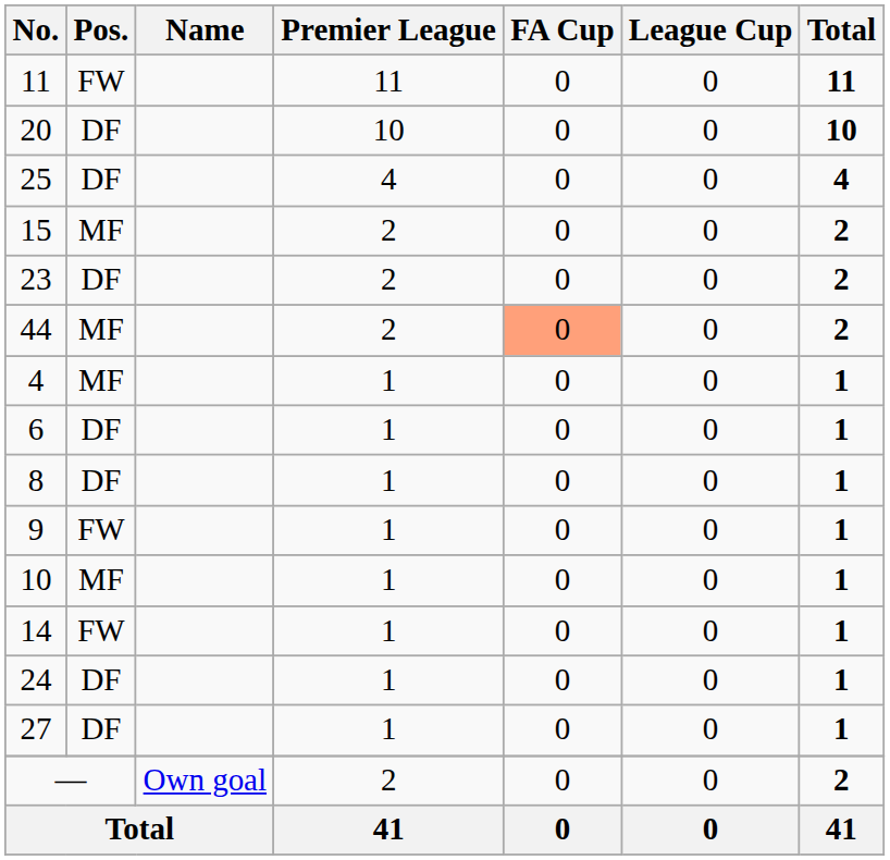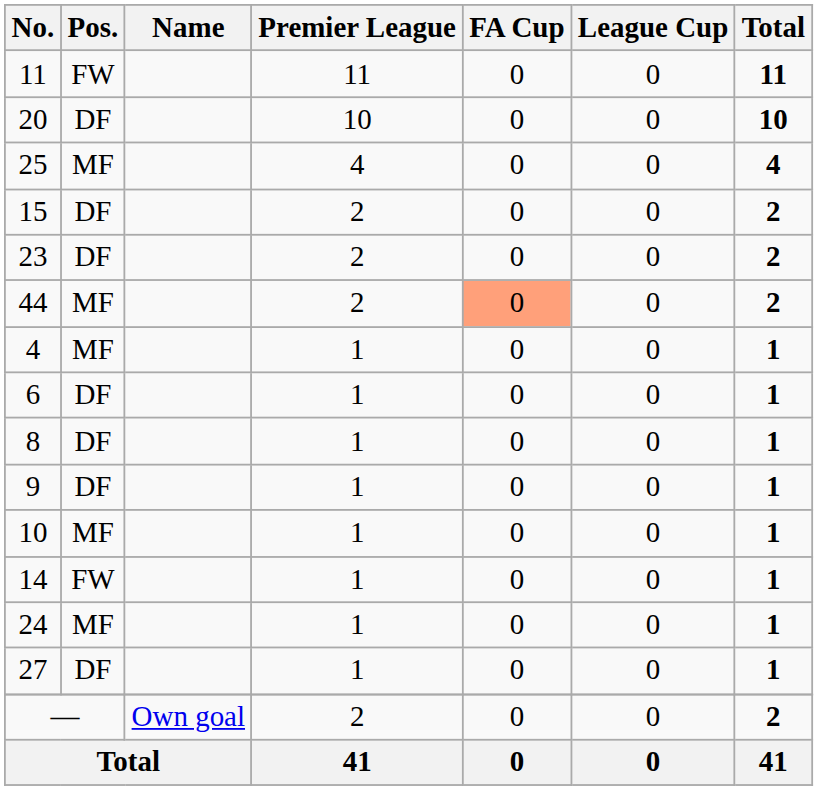 <table class="wikitable sortable" style="text-align: center;">
 <tr>
 <th>No.</th>
 <th>Pos.</th>
 <th>Name</th>
 <th>Premier League</th>
 <th>FA Cup</th>
 <th>League Cup</th>
 <th>Total</th>
 </tr>
 <tr>
 <td>11</td>
 <td>FW</td>
 <td></td>
 <td>11</td>
 <td>0</td>
 <td>0</td>
 <td><strong>11</strong></td>
 </tr>
 <tr>
 <td>20</td>
 <td>DF</td>
 <td></td>
 <td>10</td>
 <td>0</td>
 <td>0</td>
 <td><strong>10</strong></td>
 </tr>
 <tr>
 <td>25</td>
-<td>DF</td>
+<td>MF</td>
 <td></td>
 <td>4</td>
 <td>0</td>
 <td>0</td>
 <td><strong>4</strong></td>
 </tr>
 <tr>
 <td>15</td>
-<td>MF</td>
+<td>DF</td>
 <td></td>
 <td>2</td>
 <td>0</td>
 <td>0</td>
 <td><strong>2</strong></td>
 </tr>
 <tr>
 <td>23</td>
 <td>DF</td>
 <td></td>
 <td>2</td>
 <td>0</td>
 <td>0</td>
 <td><strong>2</strong></td>
 </tr>
 <tr>
 <td>44</td>
 <td>MF</td>
 <td></td>
 <td>2</td>
 <td style="background: lightsalmon;">0</td>
 <td>0</td>
 <td><strong>2</strong></td>
 </tr>
 <tr>
 <td>4</td>
 <td>MF</td>
 <td></td>
 <td>1</td>
 <td>0</td>
 <td>0</td>
 <td><strong>1</strong></td>
 </tr>
 <tr>
 <td>6</td>
 <td>DF</td>
 <td></td>
 <td>1</td>
 <td>0</td>
 <td>0</td>
 <td><strong>1</strong></td>
 </tr>
 <tr>
 <td>8</td>
 <td>DF</td>
 <td></td>
 <td>1</td>
 <td>0</td>
 <td>0</td>
 <td><strong>1</strong></td>
 </tr>
 <tr>
 <td>9</td>
-<td>FW</td>
+<td>DF</td>
 <td></td>
 <td>1</td>
 <td>0</td>
 <td>0</td>
 <td><strong>1</strong></td>
 </tr>
 <tr>
 <td>10</td>
 <td>MF</td>
 <td></td>
 <td>1</td>
 <td>0</td>
 <td>0</td>
 <td><strong>1</strong></td>
 </tr>
 <tr>
 <td>14</td>
 <td>FW</td>
 <td></td>
 <td>1</td>
 <td>0</td>
 <td>0</td>
 <td><strong>1</strong></td>
 </tr>
 <tr>
 <td>24</td>
-<td>DF</td>
+<td>MF</td>
 <td></td>
 <td>1</td>
 <td>0</td>
 <td>0</td>
 <td><strong>1</strong></td>
 </tr>
 <tr>
 <td>27</td>
 <td>DF</td>
 <td></td>
 <td>1</td>
 <td>0</td>
 <td>0</td>
 <td><strong>1</strong></td>
 </tr>
 <tr>
 </tr>
 <tr class="sortbottom">
 <td colspan=2>—</td>
 <td><a href='#'>Own goal</a></td>
 <td>2</td>
 <td>0</td>
 <td>0</td>
 <td><strong>2</strong></td>
 </tr>
 <tr>
 <th colspan=3>Total</th>
 <th>41</th>
 <th>0</th>
 <th>0</th>
 <th>41</th>
 </tr>
 </table>
